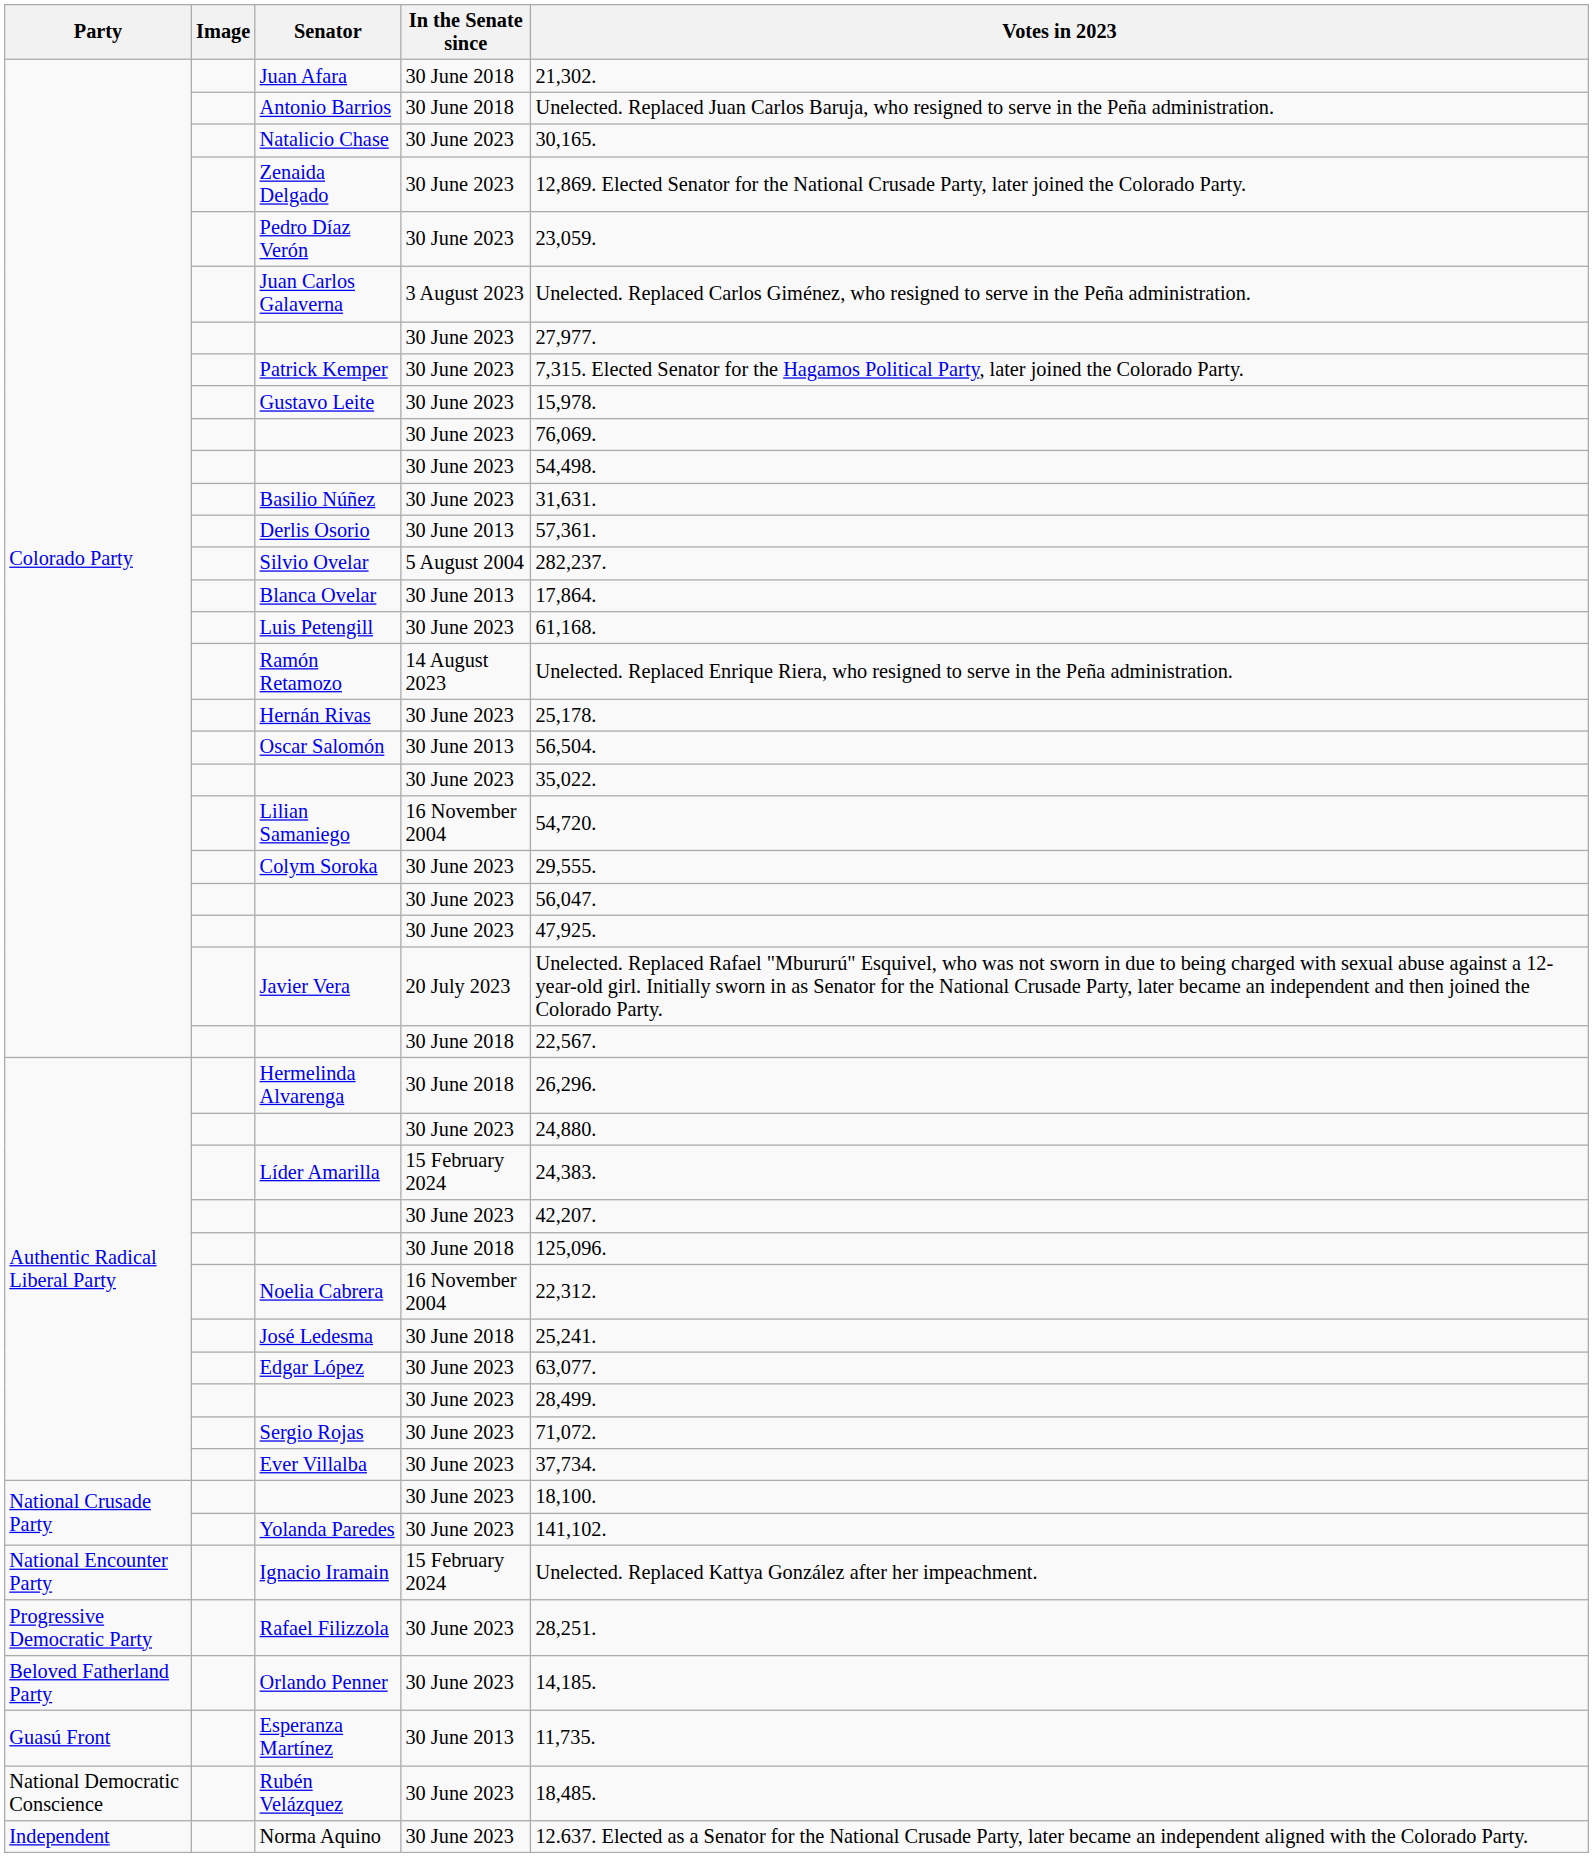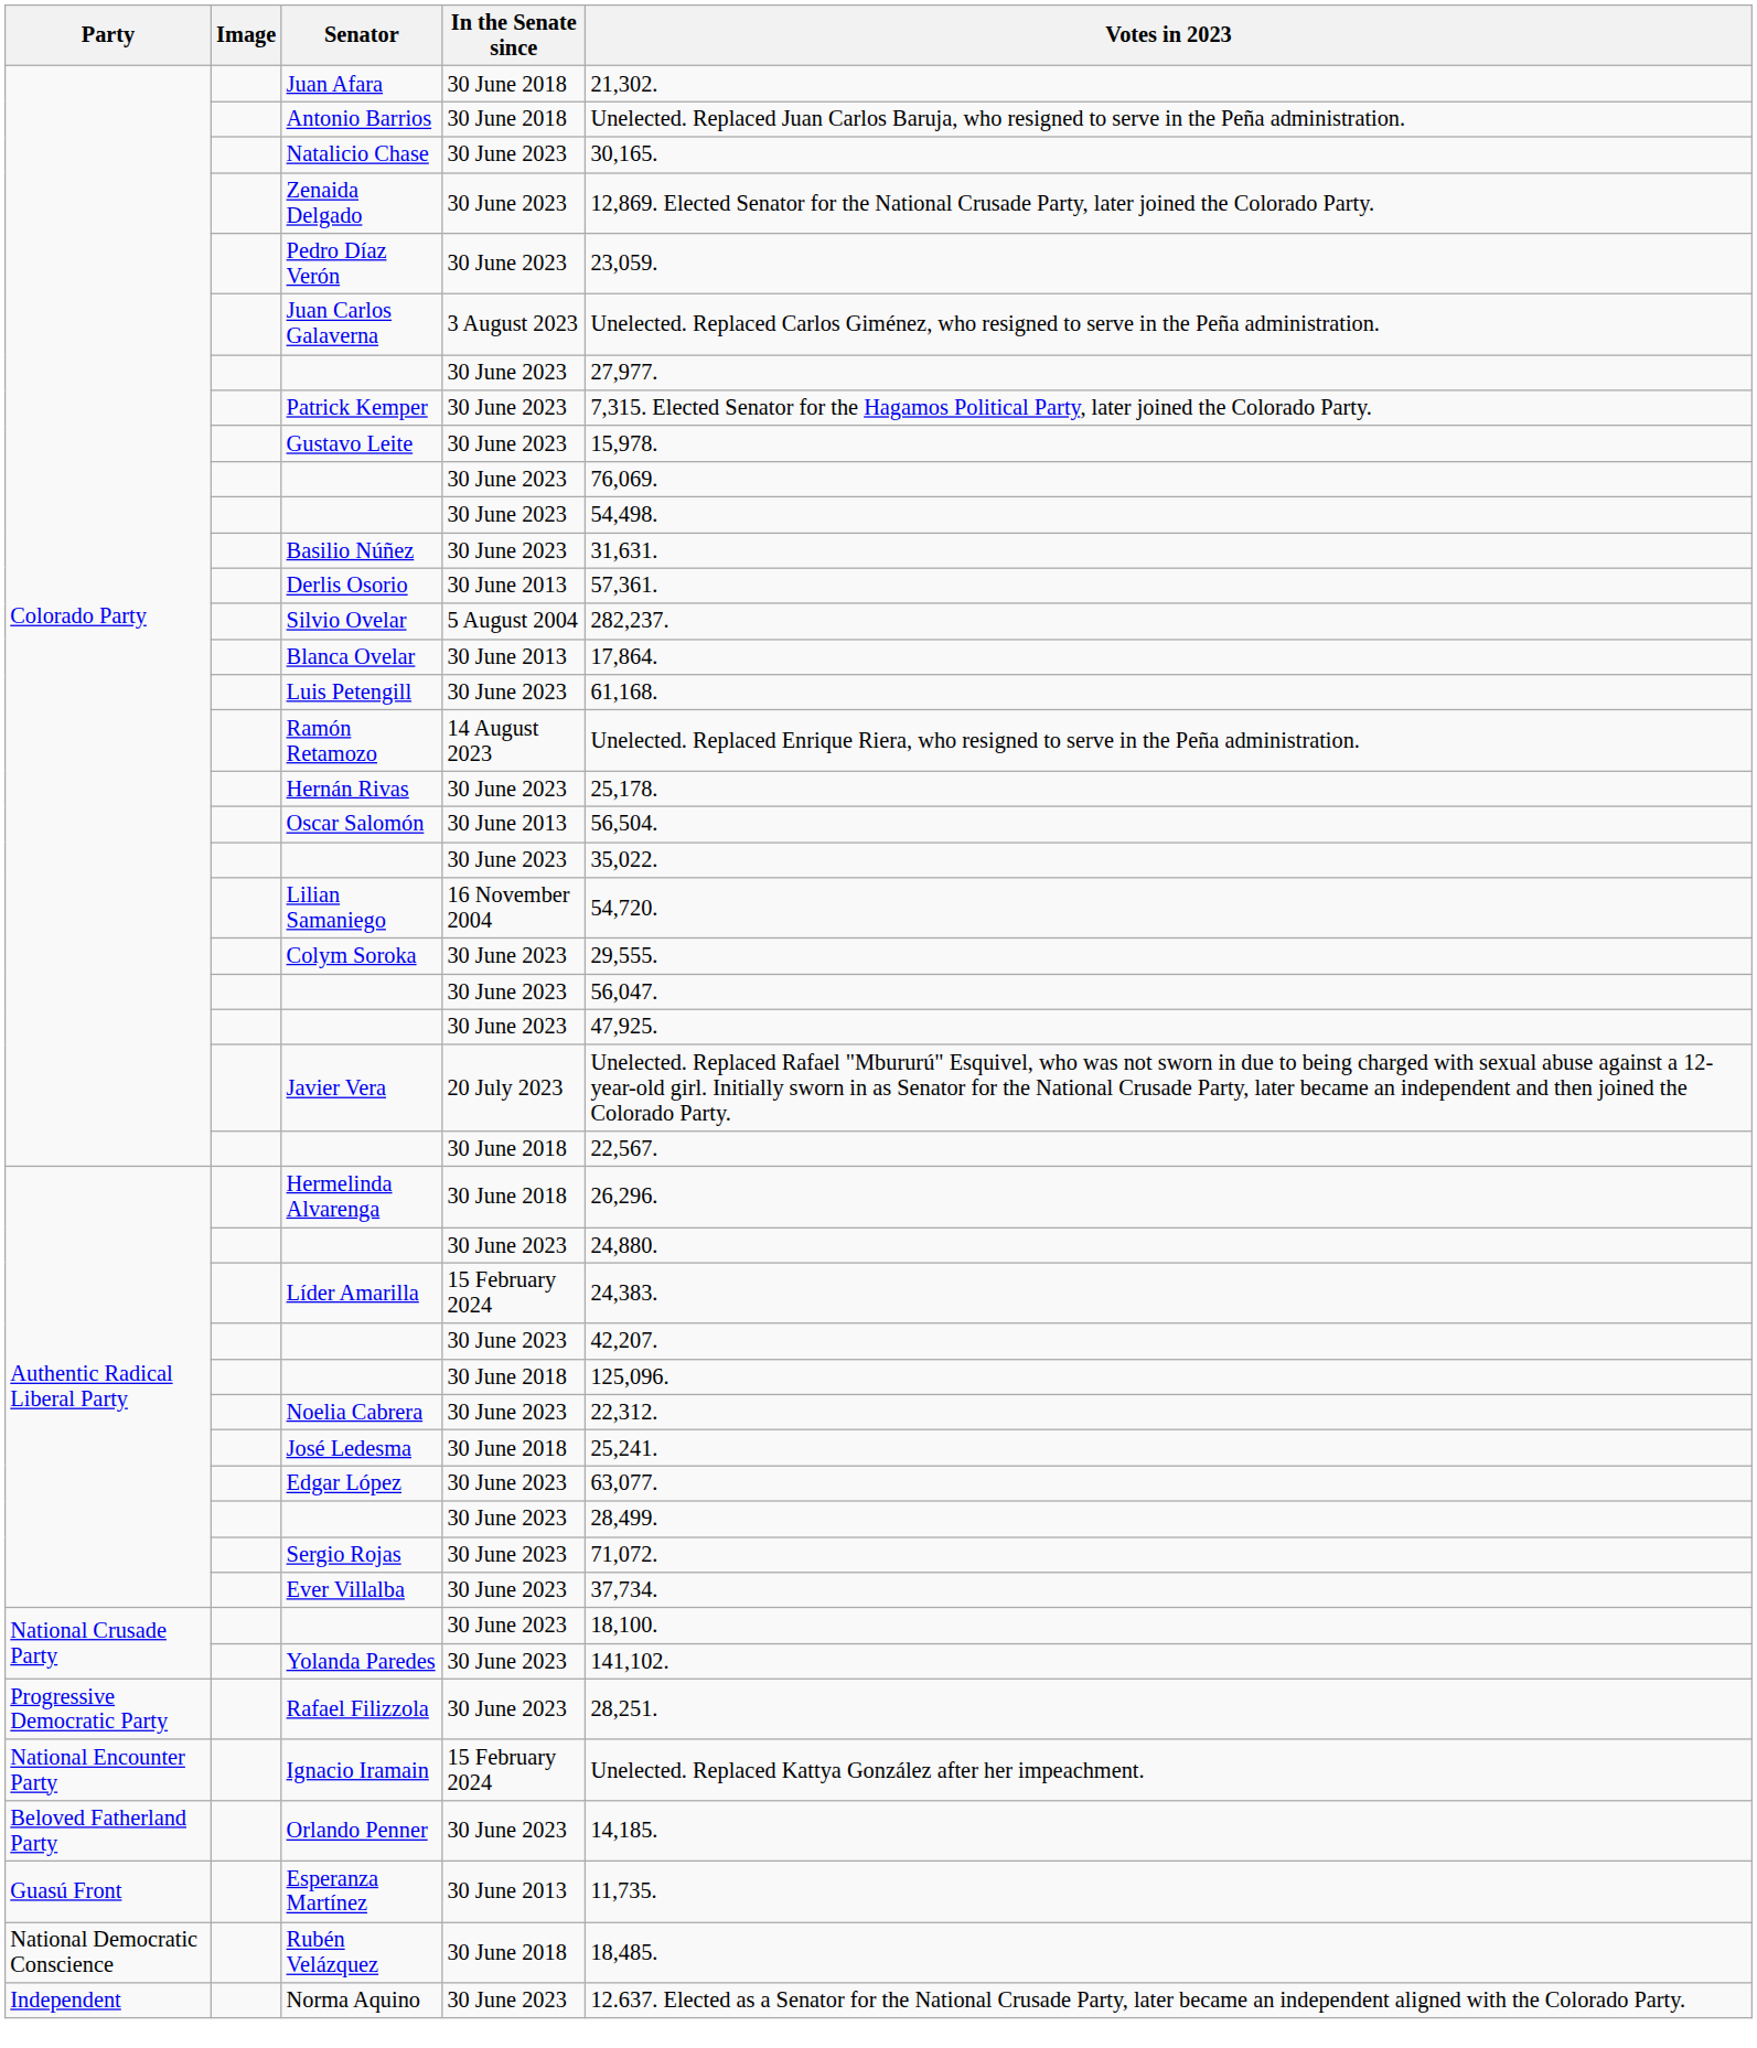 <table class="wikitable sortable">
 <tr>
 <th>Party</th>
 <th>Image</th>
 <th>Senator</th>
 <th>In the Senate since</th>
 <th>Votes in 2023</th>
 </tr>
 <tr>
 <td rowspan="26"><a href='#'>Colorado Party</a></td>
 <td></td>
 <td><a href='#'>Juan Afara</a></td>
 <td>30 June 2018</td>
 <td>21,302.</td>
 </tr>
 <tr>
 <td></td>
 <td><a href='#'>Antonio Barrios</a></td>
 <td>30 June 2018</td>
 <td>Unelected. Replaced Juan Carlos Baruja, who resigned to serve in the Peña administration.</td>
 </tr>
 <tr>
 <td></td>
 <td><a href='#'>Natalicio Chase</a></td>
 <td>30 June 2023</td>
 <td>30,165.</td>
 </tr>
 <tr>
 <td></td>
 <td><a href='#'>Zenaida Delgado</a></td>
 <td>30 June 2023</td>
 <td>12,869. Elected Senator for the National Crusade Party, later joined the Colorado Party.</td>
 </tr>
 <tr>
 <td></td>
 <td><a href='#'>Pedro Díaz Verón</a></td>
 <td>30 June 2023</td>
 <td>23,059.</td>
 </tr>
 <tr>
 <td></td>
 <td><a href='#'>Juan Carlos Galaverna</a></td>
 <td>3 August 2023</td>
 <td>Unelected. Replaced Carlos Giménez, who resigned to serve in the Peña administration.</td>
 </tr>
 <tr>
 <td></td>
 <td></td>
 <td>30 June 2023</td>
 <td>27,977.</td>
 </tr>
 <tr>
 <td></td>
 <td><a href='#'>Patrick Kemper</a></td>
 <td>30 June 2023</td>
 <td>7,315. Elected Senator for the <a href='#'>Hagamos Political Party</a>, later joined the Colorado Party.</td>
 </tr>
 <tr>
 <td></td>
 <td><a href='#'>Gustavo Leite</a></td>
 <td>30 June 2023</td>
 <td>15,978.</td>
 </tr>
 <tr>
 <td></td>
 <td></td>
 <td>30 June 2023</td>
 <td>76,069.</td>
 </tr>
 <tr>
 <td></td>
 <td></td>
 <td>30 June 2023</td>
 <td>54,498.</td>
 </tr>
 <tr>
 <td></td>
 <td><a href='#'>Basilio Núñez</a></td>
 <td>30 June 2023</td>
 <td>31,631.</td>
 </tr>
 <tr>
 <td></td>
 <td><a href='#'>Derlis Osorio</a></td>
 <td>30 June 2013</td>
 <td>57,361.</td>
 </tr>
 <tr>
 <td></td>
 <td><a href='#'>Silvio Ovelar</a></td>
 <td>5 August 2004</td>
 <td>282,237.</td>
 </tr>
 <tr>
 <td></td>
 <td><a href='#'>Blanca Ovelar</a></td>
 <td>30 June 2013</td>
 <td>17,864.</td>
 </tr>
 <tr>
 <td></td>
 <td><a href='#'>Luis Petengill</a></td>
 <td>30 June 2023</td>
 <td>61,168.</td>
 </tr>
 <tr>
 <td></td>
 <td><a href='#'>Ramón Retamozo</a></td>
 <td>14 August 2023</td>
 <td>Unelected. Replaced Enrique Riera, who resigned to serve in the Peña administration.</td>
 </tr>
 <tr>
 <td></td>
 <td><a href='#'>Hernán Rivas</a></td>
 <td>30 June 2023</td>
 <td>25,178.</td>
 </tr>
 <tr>
 <td></td>
 <td><a href='#'>Oscar Salomón</a></td>
 <td>30 June 2013</td>
 <td>56,504.</td>
 </tr>
 <tr>
 <td></td>
 <td></td>
 <td>30 June 2023</td>
 <td>35,022.</td>
 </tr>
 <tr>
 <td></td>
 <td><a href='#'>Lilian Samaniego</a></td>
 <td>16 November 2004</td>
 <td>54,720.</td>
 </tr>
 <tr>
 <td></td>
 <td><a href='#'>Colym Soroka</a></td>
 <td>30 June 2023</td>
 <td>29,555.</td>
 </tr>
 <tr>
 <td></td>
 <td></td>
 <td>30 June 2023</td>
 <td>56,047.</td>
 </tr>
 <tr>
 <td></td>
 <td></td>
 <td>30 June 2023</td>
 <td>47,925.</td>
 </tr>
 <tr>
 <td></td>
 <td><a href='#'>Javier Vera</a></td>
 <td>20 July 2023</td>
 <td>Unelected. Replaced Rafael "Mbururú" Esquivel, who was not sworn in due to being charged with sexual abuse against a 12-year-old girl. Initially sworn in as Senator for the National Crusade Party, later became an independent and then joined the Colorado Party.</td>
 </tr>
 <tr>
 <td></td>
 <td></td>
 <td>30 June 2018</td>
 <td>22,567.</td>
 </tr>
 <tr>
 <td rowspan="11"><a href='#'>Authentic Radical Liberal Party</a></td>
 <td></td>
 <td><a href='#'>Hermelinda Alvarenga</a></td>
 <td>30 June 2018</td>
 <td>26,296.</td>
 </tr>
 <tr>
 <td></td>
 <td></td>
 <td>30 June 2023</td>
 <td>24,880.</td>
 </tr>
 <tr>
 <td></td>
 <td><a href='#'>Líder Amarilla</a></td>
 <td>15 February 2024</td>
 <td>24,383.</td>
 </tr>
 <tr>
 <td></td>
 <td></td>
 <td>30 June 2023</td>
 <td>42,207.</td>
 </tr>
 <tr>
 <td></td>
 <td></td>
 <td>30 June 2018</td>
 <td>125,096.</td>
 </tr>
 <tr>
 <td></td>
 <td><a href='#'>Noelia Cabrera</a></td>
-<td>16 November 2004</td>
+<td>30 June 2023</td>
 <td>22,312.</td>
 </tr>
 <tr>
 <td></td>
 <td><a href='#'>José Ledesma</a></td>
 <td>30 June 2018</td>
 <td>25,241.</td>
 </tr>
 <tr>
 <td></td>
 <td><a href='#'>Edgar López</a></td>
 <td>30 June 2023</td>
 <td>63,077.</td>
 </tr>
 <tr>
 <td></td>
 <td></td>
 <td>30 June 2023</td>
 <td>28,499.</td>
 </tr>
 <tr>
 <td></td>
 <td><a href='#'>Sergio Rojas</a></td>
 <td>30 June 2023</td>
 <td>71,072.</td>
 </tr>
 <tr>
 <td></td>
 <td><a href='#'>Ever Villalba</a></td>
 <td>30 June 2023</td>
 <td>37,734.</td>
 </tr>
 <tr>
 <td rowspan="2"><a href='#'>National Crusade Party</a></td>
 <td></td>
 <td></td>
 <td>30 June 2023</td>
 <td>18,100.</td>
 </tr>
 <tr>
 <td></td>
 <td><a href='#'>Yolanda Paredes</a></td>
 <td>30 June 2023</td>
 <td>141,102.</td>
 </tr>
 <tr>
+<td><a href='#'>Progressive Democratic Party</a></td>
+<td></td>
+<td><a href='#'>Rafael Filizzola</a></td>
+<td>30 June 2023</td>
+<td>28,251.</td>
+</tr>
+<tr>
 <td><a href='#'>National Encounter Party</a></td>
 <td></td>
 <td><a href='#'>Ignacio Iramain</a></td>
 <td>15 February 2024</td>
 <td>Unelected. Replaced Kattya González after her impeachment.</td>
-</tr>
-<tr>
-<td><a href='#'>Progressive Democratic Party</a></td>
-<td></td>
-<td><a href='#'>Rafael Filizzola</a></td>
-<td>30 June 2023</td>
-<td>28,251.</td>
 </tr>
 <tr>
 <td><a href='#'>Beloved Fatherland Party</a></td>
 <td></td>
 <td><a href='#'>Orlando Penner</a></td>
 <td>30 June 2023</td>
 <td>14,185.</td>
 </tr>
 <tr>
 <td><a href='#'>Guasú Front</a></td>
 <td></td>
 <td><a href='#'>Esperanza Martínez</a></td>
 <td>30 June 2013</td>
 <td>11,735.</td>
 </tr>
 <tr>
 <td>National Democratic Conscience</td>
 <td></td>
 <td><a href='#'>Rubén Velázquez</a></td>
-<td>30 June 2023</td>
+<td>30 June 2018</td>
 <td>18,485.</td>
 </tr>
 <tr>
 <td><a href='#'>Independent</a></td>
 <td></td>
 <td>Norma Aquino</td>
 <td>30 June 2023</td>
 <td>12.637. Elected as a Senator for the National Crusade Party, later became an independent aligned with the Colorado Party.</td>
 </tr>
 </table>
